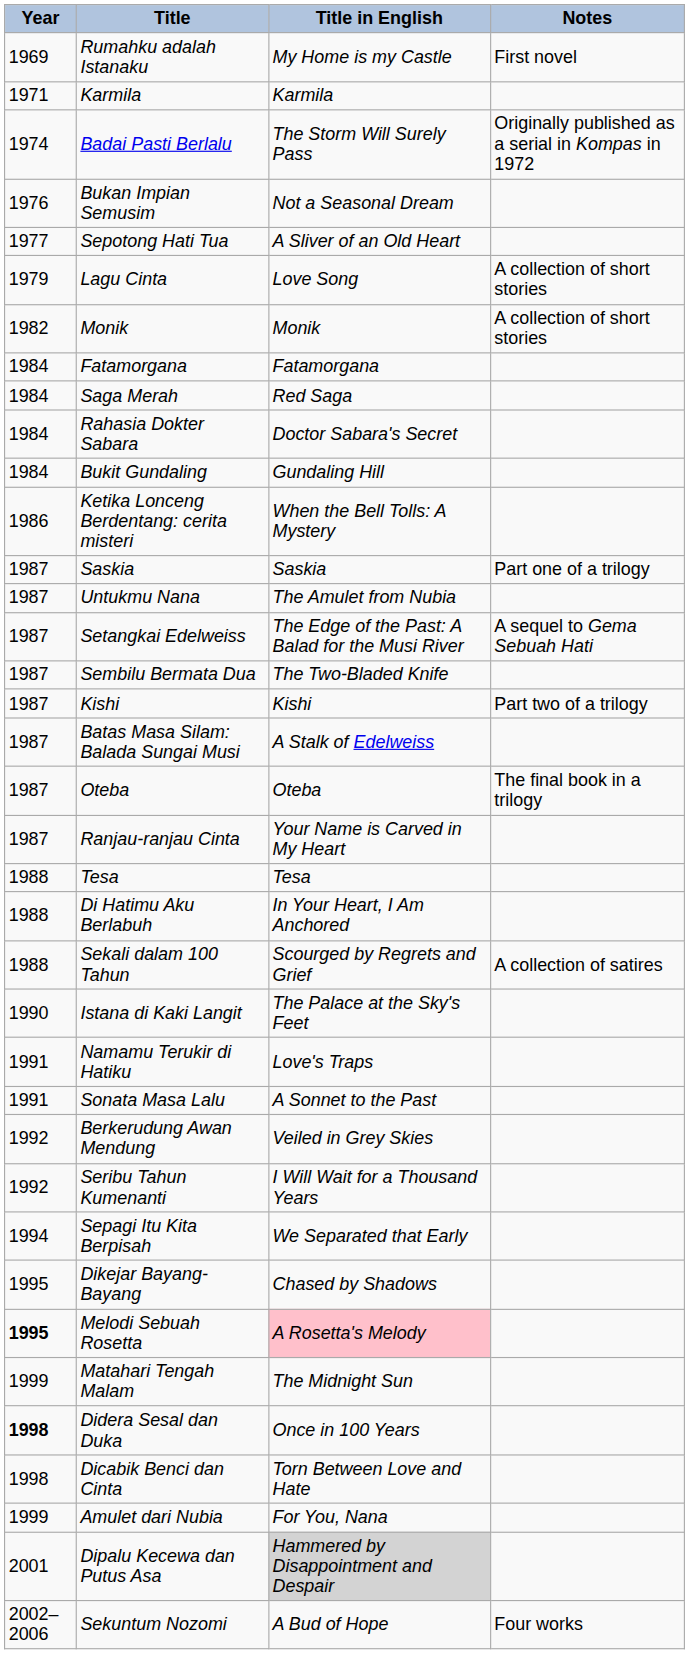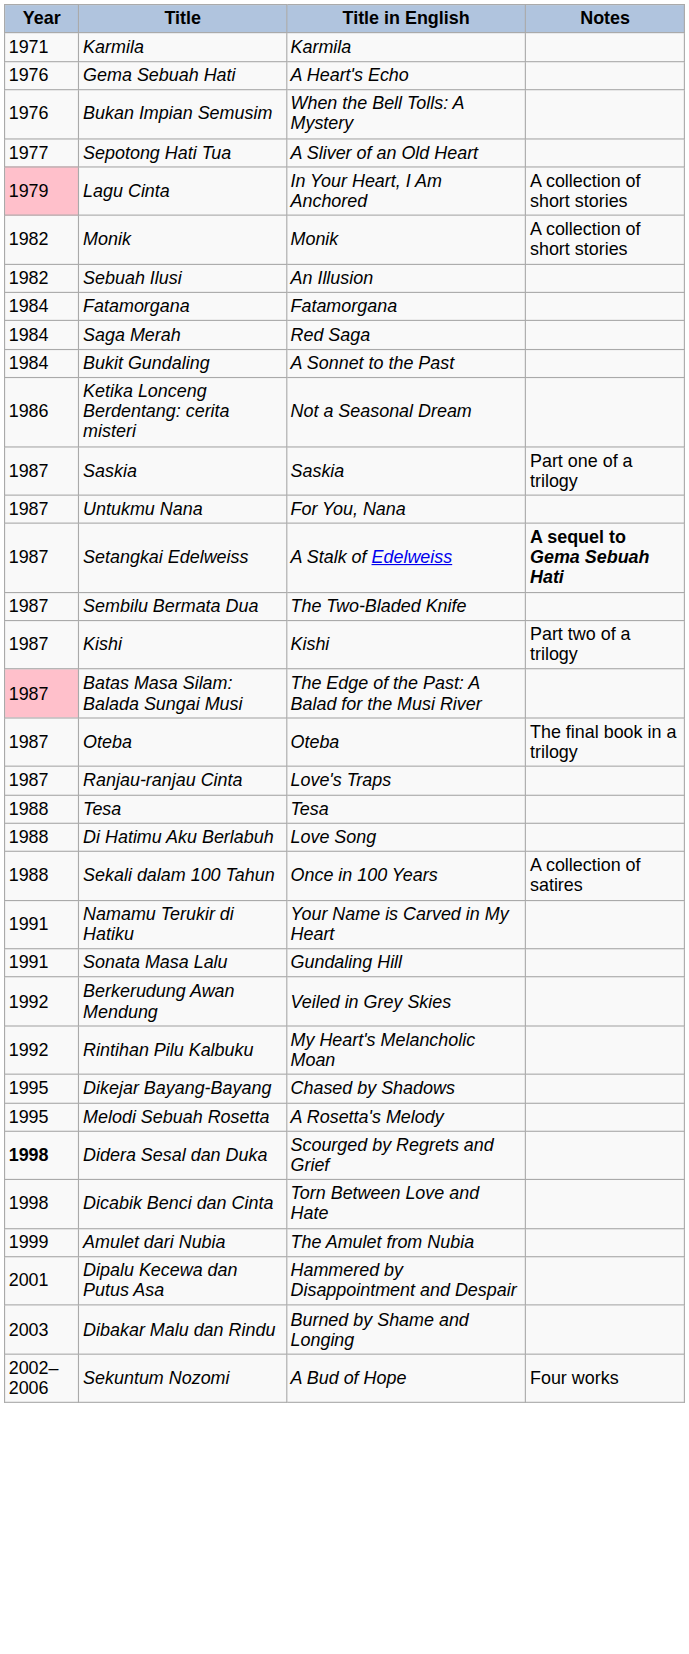 <table class="wikitable sortable">
 <tr>
 <th style="background:#B0C4DE;">Year</th>
 <th style="background:#B0C4DE;">Title</th>
 <th style="background:#B0C4DE;">Title in English</th>
 <th class=Unsortable style="background:#B0C4DE;">Notes</th>
 </tr>
 <tr>
-<td>1969</td>
-<td><em>Rumahku adalah Istanaku</em></td>
-<td><em>My Home is my Castle</em></td>
-<td>First novel</td>
-</tr>
-<tr>
 <td>1971</td>
 <td><em>Karmila</em></td>
 <td><em>Karmila</em></td>
 <td></td>
 </tr>
 <tr>
-<td>1974</td>
-<td><em><a href='#'>Badai Pasti Berlalu</a></em></td>
-<td><em>The Storm Will Surely Pass</em></td>
-<td>Originally published as a serial in <em>Kompas</em> in 1972</td>
+<td>1976</td>
+<td><em>Gema Sebuah Hati</em></td>
+<td><em>A Heart's Echo</em></td>
+<td></td>
 </tr>
 <tr>
 <td>1976</td>
 <td><em>Bukan Impian Semusim</em></td>
-<td><em>Not a Seasonal Dream</em></td>
+<td><em>When the Bell Tolls: A Mystery</em></td>
 <td></td>
 </tr>
 <tr>
 <td>1977</td>
 <td><em>Sepotong Hati Tua</em></td>
 <td><em>A Sliver of an Old Heart</em></td>
 <td></td>
 </tr>
 <tr>
-<td>1979</td>
+<td style="background: pink;">1979</td>
 <td><em>Lagu Cinta</em></td>
-<td><em>Love Song</em></td>
+<td><em>In Your Heart, I Am Anchored</em></td>
 <td>A collection of short stories</td>
 </tr>
 <tr>
 <td>1982</td>
 <td><em>Monik</em></td>
 <td><em>Monik</em></td>
 <td>A collection of short stories</td>
+</tr>
+<tr>
+<td>1982</td>
+<td><em>Sebuah Ilusi</em></td>
+<td><em>An Illusion</em></td>
+<td></td>
 </tr>
 <tr>
 <td>1984</td>
 <td><em>Fatamorgana</em></td>
 <td><em>Fatamorgana</em></td>
 <td></td>
 </tr>
 <tr>
 <td>1984</td>
 <td><em>Saga Merah</em></td>
 <td><em>Red Saga</em></td>
 <td></td>
 </tr>
 <tr>
 <td>1984</td>
-<td><em>Rahasia Dokter Sabara</em></td>
-<td><em>Doctor Sabara's Secret</em></td>
-<td></td>
-</tr>
-<tr>
-<td>1984</td>
 <td><em>Bukit Gundaling</em></td>
-<td><em>Gundaling Hill</em></td>
+<td><em>A Sonnet to the Past</em></td>
 <td></td>
 </tr>
 <tr>
 <td>1986</td>
 <td><em>Ketika Lonceng Berdentang: cerita misteri</em></td>
-<td><em>When the Bell Tolls: A Mystery</em></td>
+<td><em>Not a Seasonal Dream</em></td>
 <td></td>
 </tr>
 <tr>
 <td>1987</td>
 <td><em>Saskia</em></td>
 <td><em>Saskia</em></td>
 <td>Part one of a trilogy</td>
 </tr>
 <tr>
 <td>1987</td>
 <td><em>Untukmu Nana</em></td>
-<td><em>The Amulet from Nubia</em></td>
+<td><em>For You, Nana</em></td>
 <td></td>
 </tr>
 <tr>
 <td>1987</td>
 <td><em>Setangkai Edelweiss</em></td>
-<td><em>The Edge of the Past: A Balad for the Musi River</em></td>
-<td>A sequel to <em>Gema Sebuah Hati</em></td>
+<td><em>A Stalk of <a href='#'>Edelweiss</a></em></td>
+<td><strong>A sequel to <em>Gema Sebuah Hati</em></strong></td>
 </tr>
 <tr>
 <td>1987</td>
 <td><em>Sembilu Bermata Dua</em></td>
 <td><em>The Two-Bladed Knife</em></td>
 <td></td>
 </tr>
 <tr>
 <td>1987</td>
 <td><em>Kishi</em></td>
 <td><em>Kishi</em></td>
 <td>Part two of a trilogy</td>
 </tr>
 <tr>
-<td>1987</td>
+<td style="background: pink;">1987</td>
 <td><em>Batas Masa Silam: Balada Sungai Musi</em></td>
-<td><em>A Stalk of <a href='#'>Edelweiss</a></em></td>
+<td><em>The Edge of the Past: A Balad for the Musi River</em></td>
 <td></td>
 </tr>
 <tr>
 <td>1987</td>
 <td><em>Oteba</em></td>
 <td><em>Oteba</em></td>
 <td>The final book in a trilogy</td>
 </tr>
 <tr>
 <td>1987</td>
 <td><em>Ranjau-ranjau Cinta</em></td>
-<td><em>Your Name is Carved in My Heart</em></td>
+<td><em>Love's Traps</em></td>
 <td></td>
 </tr>
 <tr>
 <td>1988</td>
 <td><em>Tesa</em></td>
 <td><em>Tesa</em></td>
 <td></td>
 </tr>
 <tr>
 <td>1988</td>
 <td><em>Di Hatimu Aku Berlabuh</em></td>
-<td><em>In Your Heart, I Am Anchored</em></td>
+<td><em>Love Song</em></td>
 <td></td>
 </tr>
 <tr>
 <td>1988</td>
 <td><em>Sekali dalam 100 Tahun</em></td>
-<td><em>Scourged by Regrets and Grief</em></td>
+<td><em>Once in 100 Years</em></td>
 <td>A collection of satires</td>
-</tr>
-<tr>
-<td>1990</td>
-<td><em>Istana di Kaki Langit</em></td>
-<td><em>The Palace at the Sky's Feet</em></td>
-<td></td>
 </tr>
 <tr>
 <td>1991</td>
 <td><em>Namamu Terukir di Hatiku</em></td>
-<td><em>Love's Traps</em></td>
+<td><em>Your Name is Carved in My Heart</em></td>
 <td></td>
 </tr>
 <tr>
 <td>1991</td>
 <td><em>Sonata Masa Lalu</em></td>
-<td><em>A Sonnet to the Past</em></td>
+<td><em>Gundaling Hill</em></td>
 <td></td>
 </tr>
 <tr>
 <td>1992</td>
 <td><em>Berkerudung Awan Mendung</em></td>
 <td><em>Veiled in Grey Skies</em></td>
 <td></td>
 </tr>
 <tr>
 <td>1992</td>
-<td><em>Seribu Tahun Kumenanti</em></td>
-<td><em>I Will Wait for a Thousand Years</em></td>
-<td></td>
-</tr>
-<tr>
-<td>1994</td>
-<td><em>Sepagi Itu Kita Berpisah</em></td>
-<td><em>We Separated that Early</em></td>
+<td><em>Rintihan Pilu Kalbuku</em></td>
+<td><em>My Heart's Melancholic Moan</em></td>
 <td></td>
 </tr>
 <tr>
 <td>1995</td>
 <td><em>Dikejar Bayang-Bayang</em></td>
 <td><em>Chased by Shadows</em></td>
 <td></td>
 </tr>
 <tr>
-<td><strong>1995</strong></td>
+<td>1995</td>
 <td><em>Melodi Sebuah Rosetta</em></td>
-<td style="background: pink;"><em>A Rosetta's Melody</em></td>
-<td></td>
-</tr>
-<tr>
-<td>1999</td>
-<td><em>Matahari Tengah Malam</em></td>
-<td><em>The Midnight Sun</em></td>
+<td><em>A Rosetta's Melody</em></td>
 <td></td>
 </tr>
 <tr>
 <td><strong>1998</strong></td>
 <td><em>Didera Sesal dan Duka</em></td>
-<td><em>Once in 100 Years</em></td>
+<td><em>Scourged by Regrets and Grief</em></td>
 <td></td>
 </tr>
 <tr>
 <td>1998</td>
 <td><em>Dicabik Benci dan Cinta</em></td>
 <td><em>Torn Between Love and Hate</em></td>
 <td></td>
 </tr>
 <tr>
 <td>1999</td>
 <td><em>Amulet dari Nubia</em></td>
-<td><em>For You, Nana</em></td>
+<td><em>The Amulet from Nubia</em></td>
 <td></td>
 </tr>
 <tr>
 <td>2001</td>
 <td><em>Dipalu Kecewa dan Putus Asa</em></td>
-<td style="background: lightgrey;"><em>Hammered by Disappointment and Despair</em></td>
+<td><em>Hammered by Disappointment and Despair</em></td>
+<td></td>
+</tr>
+<tr>
+<td>2003</td>
+<td><em>Dibakar Malu dan Rindu</em></td>
+<td><em>Burned by Shame and Longing</em></td>
 <td></td>
 </tr>
 <tr>
 <td>2002–2006</td>
 <td><em>Sekuntum Nozomi</em></td>
 <td><em>A Bud of Hope</em></td>
 <td>Four works</td>
 </tr>
 </table>
